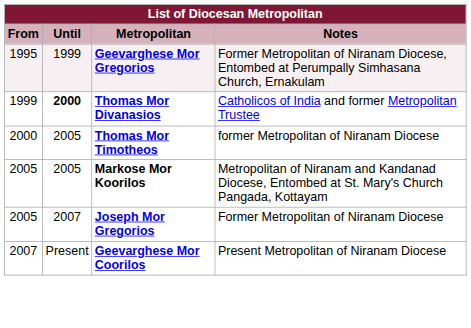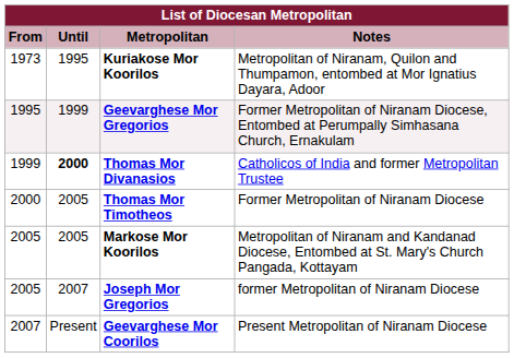 <table class="wikitable" style="width: 95%;">
 <tr>
 <th colspan="4" style="background-color: #7F1734; color: white;">List of Diocesan Metropolitan</th>
 </tr>
 <tr>
 <th style="background-color: #D4B1BB; width: 8%;">From</th>
 <th style="background-color: #D4B1BB; width: 8%;">Until</th>
 <th style="background-color: #D4B1BB; width: 26%;">Metropolitan</th>
 <th style="background-color: #D4B1BB; width: 53%;">Notes</th>
+</tr>
+<tr valign="top" style="background-color: white;">
+<td style="text-align: center;">1973</td>
+<td style="text-align: center;">1995</td>
+<td><strong>Kuriakose Mor Koorilos</strong></td>
+<td>Metropolitan of Niranam, Quilon and Thumpamon, entombed at Mor Ignatius Dayara, Adoor</td>
 </tr>
 <tr valign="top" style="background-color: #F7F0F2;">
 <td style="text-align: center;">1995</td>
 <td style="text-align: center;">1999</td>
 <td><strong><a href='#'>Geevarghese Mor Gregorios</a></strong></td>
 <td>Former Metropolitan of Niranam Diocese, Entombed at Perumpally Simhasana Church, Ernakulam</td>
 </tr>
 <tr valign="top" style="background-color: white;">
 <td style="text-align: center;">1999</td>
 <td style="text-align: center;"><strong>2000</strong></td>
 <td><strong><a href='#'>Thomas Mor Divanasios</a></strong></td>
 <td><a href='#'>Catholicos of India</a> and former <a href='#'>Metropolitan Trustee</a></td>
 </tr>
 <tr valign="top" style="background-color: white;">
 <td style="text-align: center;">2000</td>
 <td style="text-align: center;">2005</td>
 <td><strong><a href='#'>Thomas Mor Timotheos</a></strong></td>
-<td>former Metropolitan of Niranam Diocese</td>
+<td>Former Metropolitan of Niranam Diocese</td>
 </tr>
 <tr valign="top" style="background-color: white;">
 <td style="text-align: center;">2005</td>
 <td style="text-align: center;">2005</td>
 <td><strong>Markose Mor Koorilos</strong></td>
 <td>Metropolitan of Niranam and Kandanad Diocese, Entombed at St. Mary's Church Pangada, Kottayam</td>
 </tr>
 <tr valign="top" style="background-color: white;">
 <td style="text-align: center;">2005</td>
 <td style="text-align: center;">2007</td>
 <td><strong><a href='#'>Joseph Mor Gregorios</a></strong></td>
-<td>Former Metropolitan of Niranam Diocese</td>
+<td>former Metropolitan of Niranam Diocese</td>
 </tr>
 <tr valign="top" style="background-color: white;">
 <td style="text-align: center;">2007</td>
 <td style="text-align: center;">Present</td>
 <td><strong><a href='#'>Geevarghese Mor Coorilos</a></strong></td>
 <td>Present Metropolitan of Niranam Diocese</td>
 </tr>
 </table>
